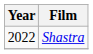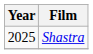 <table class="wikitable sortable">
 <tr>
 <th>Year</th>
 <th>Film</th>
 </tr>
 <tr>
-<td>2022</td>
+<td>2025</td>
 <td><em><a href='#'>Shastra</a></em></td>
 </tr>
 <tr>
 </tr>
 </table>
